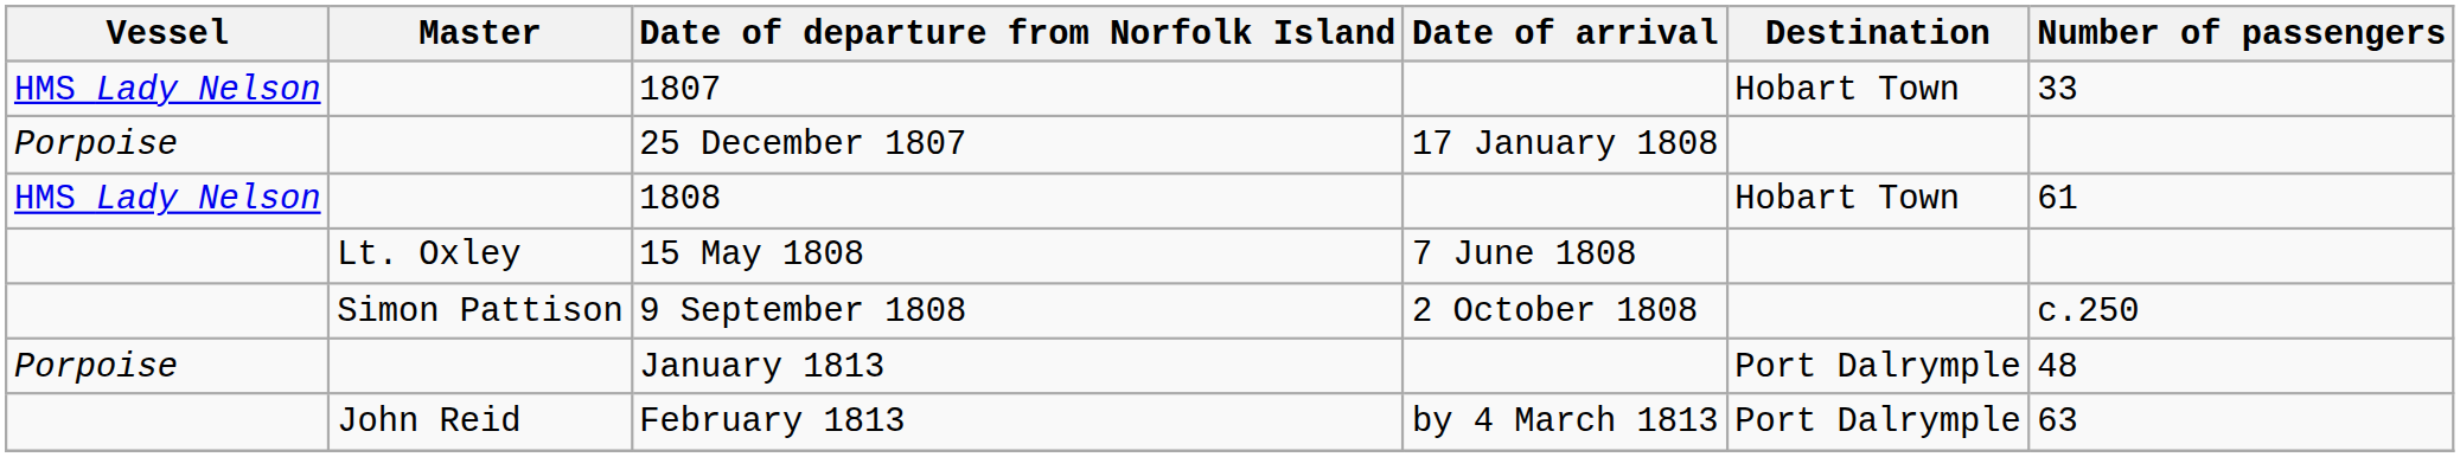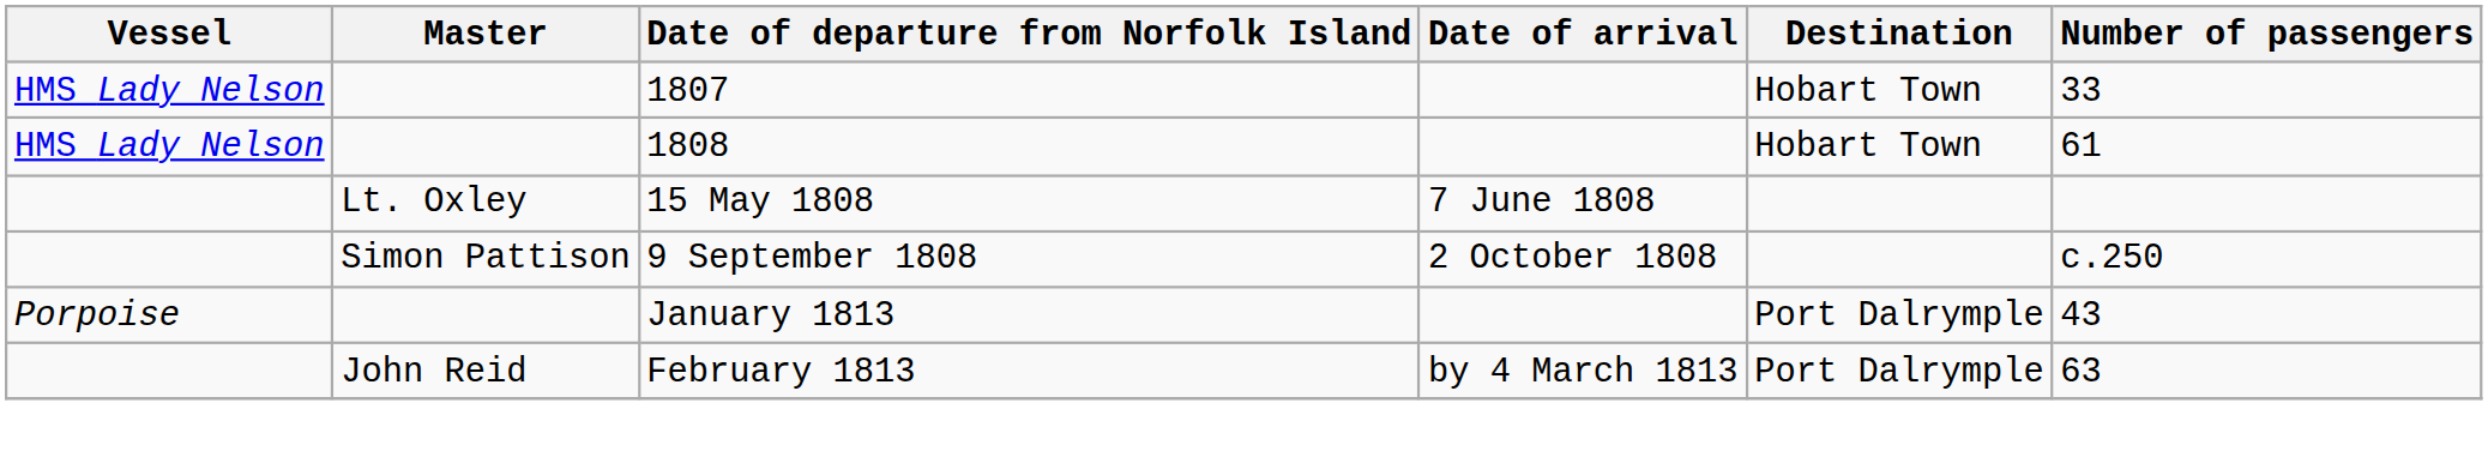 <table class="sortable wikitable">
 <tr>
 <th>Vessel</th>
 <th>Master</th>
 <th>Date of departure from Norfolk Island</th>
 <th>Date of arrival</th>
 <th>Destination</th>
 <th>Number of passengers</th>
 </tr>
 <tr>
 <td><a href='#'>HMS <em>Lady Nelson</em></a></td>
 <td></td>
 <td>1807</td>
 <td></td>
 <td>Hobart Town</td>
 <td>33</td>
-</tr>
-<tr>
-<td><em>Porpoise</em></td>
-<td></td>
-<td>25 December 1807</td>
-<td>17 January 1808</td>
-<td></td>
-<td></td>
 </tr>
 <tr>
 <td><a href='#'>HMS <em>Lady Nelson</em></a></td>
 <td></td>
 <td>1808</td>
 <td></td>
 <td>Hobart Town</td>
 <td>61</td>
 </tr>
 <tr>
 <td></td>
 <td>Lt. Oxley</td>
 <td>15 May 1808</td>
 <td>7 June 1808</td>
 <td></td>
 <td></td>
 </tr>
 <tr>
 <td></td>
 <td>Simon Pattison</td>
 <td>9 September 1808</td>
 <td>2 October 1808</td>
 <td></td>
 <td>c.250</td>
 </tr>
 <tr>
 <td><em>Porpoise</em></td>
 <td></td>
 <td>January 1813</td>
 <td></td>
 <td>Port Dalrymple</td>
-<td>48</td>
+<td>43</td>
 </tr>
 <tr>
 <td></td>
 <td>John Reid</td>
 <td>February 1813</td>
 <td>by 4 March 1813</td>
 <td>Port Dalrymple</td>
 <td>63</td>
 </tr>
 <tr>
 </tr>
 </table>
